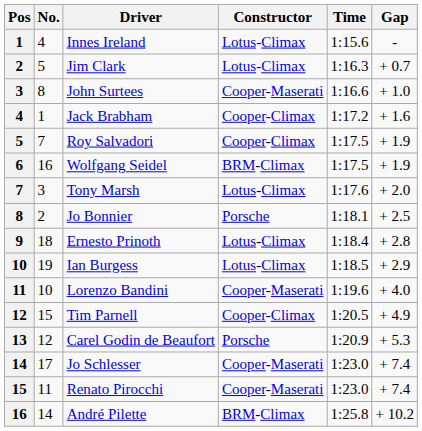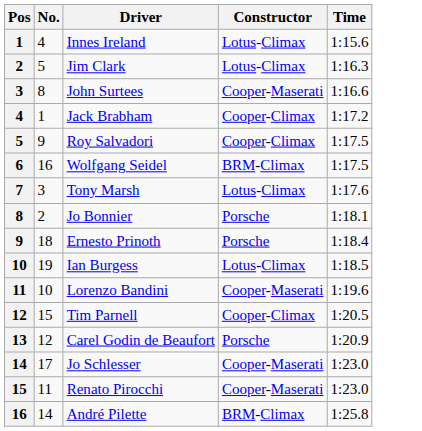 <table class="wikitable" style="font-size: 95%;">
 <tr>
 <th>Pos</th>
 <th>No.</th>
 <th>Driver</th>
 <th>Constructor</th>
 <th>Time</th>
-<th>Gap</th>
 </tr>
 <tr>
 <th>1</th>
 <td>4</td>
 <td> <a href='#'>Innes Ireland</a></td>
 <td><a href='#'>Lotus</a>-<a href='#'>Climax</a></td>
 <td>1:15.6</td>
-<td style="text-align:center">-</td>
 </tr>
 <tr>
 <th>2</th>
 <td>5</td>
 <td> <a href='#'>Jim Clark</a></td>
 <td><a href='#'>Lotus</a>-<a href='#'>Climax</a></td>
 <td>1:16.3</td>
-<td style="text-align:center">+ 0.7</td>
 </tr>
 <tr>
 <th>3</th>
 <td>8</td>
 <td> <a href='#'>John Surtees</a></td>
 <td><a href='#'>Cooper</a>-<a href='#'>Maserati</a></td>
 <td>1:16.6</td>
-<td style="text-align:center">+ 1.0</td>
 </tr>
 <tr>
 <th>4</th>
 <td>1</td>
 <td> <a href='#'>Jack Brabham</a></td>
 <td><a href='#'>Cooper</a>-<a href='#'>Climax</a></td>
 <td>1:17.2</td>
-<td style="text-align:center">+ 1.6</td>
 </tr>
 <tr>
 <th>5</th>
-<td>7</td>
+<td>9</td>
 <td> <a href='#'>Roy Salvadori</a></td>
 <td><a href='#'>Cooper</a>-<a href='#'>Climax</a></td>
 <td>1:17.5</td>
-<td style="text-align:center">+ 1.9</td>
 </tr>
 <tr>
 <th>6</th>
 <td>16</td>
 <td> <a href='#'>Wolfgang Seidel</a></td>
 <td><a href='#'>BRM</a>-<a href='#'>Climax</a></td>
 <td>1:17.5</td>
-<td style="text-align:center">+ 1.9</td>
 </tr>
 <tr>
 <th>7</th>
 <td>3</td>
 <td> <a href='#'>Tony Marsh</a></td>
 <td><a href='#'>Lotus</a>-<a href='#'>Climax</a></td>
 <td>1:17.6</td>
-<td style="text-align:center">+ 2.0</td>
 </tr>
 <tr>
 <th>8</th>
 <td>2</td>
 <td> <a href='#'>Jo Bonnier</a></td>
 <td><a href='#'>Porsche</a></td>
 <td>1:18.1</td>
-<td style="text-align:center">+ 2.5</td>
 </tr>
 <tr>
 <th>9</th>
 <td>18</td>
 <td> <a href='#'>Ernesto Prinoth</a></td>
-<td><a href='#'>Lotus</a>-<a href='#'>Climax</a></td>
+<td><a href='#'>Porsche</a></td>
 <td>1:18.4</td>
-<td style="text-align:center">+ 2.8</td>
 </tr>
 <tr>
 <th>10</th>
 <td>19</td>
 <td> <a href='#'>Ian Burgess</a></td>
 <td><a href='#'>Lotus</a>-<a href='#'>Climax</a></td>
 <td>1:18.5</td>
-<td style="text-align:center">+ 2.9</td>
 </tr>
 <tr>
 <th>11</th>
 <td>10</td>
 <td> <a href='#'>Lorenzo Bandini</a></td>
 <td><a href='#'>Cooper</a>-<a href='#'>Maserati</a></td>
 <td>1:19.6</td>
-<td style="text-align:center">+ 4.0</td>
 </tr>
 <tr>
 <th>12</th>
 <td>15</td>
 <td> <a href='#'>Tim Parnell</a></td>
 <td><a href='#'>Cooper</a>-<a href='#'>Climax</a></td>
 <td>1:20.5</td>
-<td style="text-align:center">+ 4.9</td>
 </tr>
 <tr>
 <th>13</th>
 <td>12</td>
 <td> <a href='#'>Carel Godin de Beaufort</a></td>
 <td><a href='#'>Porsche</a></td>
 <td>1:20.9</td>
-<td style="text-align:center">+ 5.3</td>
 </tr>
 <tr>
 <th>14</th>
 <td>17</td>
 <td> <a href='#'>Jo Schlesser</a></td>
 <td><a href='#'>Cooper</a>-<a href='#'>Maserati</a></td>
 <td>1:23.0</td>
-<td style="text-align:center">+ 7.4</td>
 </tr>
 <tr>
 <th>15</th>
 <td>11</td>
 <td> <a href='#'>Renato Pirocchi</a></td>
 <td><a href='#'>Cooper</a>-<a href='#'>Maserati</a></td>
 <td>1:23.0</td>
-<td style="text-align:center">+ 7.4</td>
 </tr>
 <tr>
 <th>16</th>
 <td>14</td>
 <td> <a href='#'>André Pilette</a></td>
 <td><a href='#'>BRM</a>-<a href='#'>Climax</a></td>
 <td>1:25.8</td>
-<td style="text-align:center">+ 10.2</td>
 </tr>
 </table>
